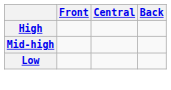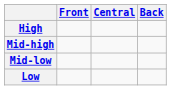 <table class="wikitable">
 <tr>
 <th></th>
 <th><a href='#'>Front</a></th>
 <th><a href='#'>Central</a></th>
 <th><a href='#'>Back</a></th>
 </tr>
 <tr>
 <th><a href='#'>High</a></th>
 <td></td>
 <td></td>
 <td></td>
 </tr>
 <tr>
 <th><a href='#'>Mid-high</a></th>
 <td> </td>
 <td></td>
 <td></td>
 </tr>
 <tr>
+<th><a href='#'>Mid-low</a></th>
+<td> </td>
+<td></td>
+<td></td>
+</tr>
+<tr>
 <th><a href='#'>Low</a></th>
 <td></td>
 <td></td>
 <td></td>
 </tr>
 </table>
